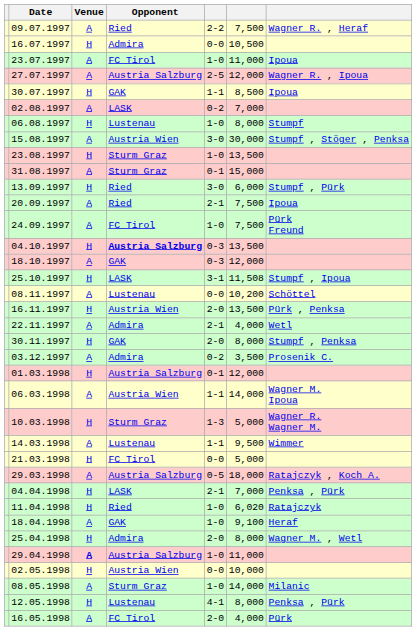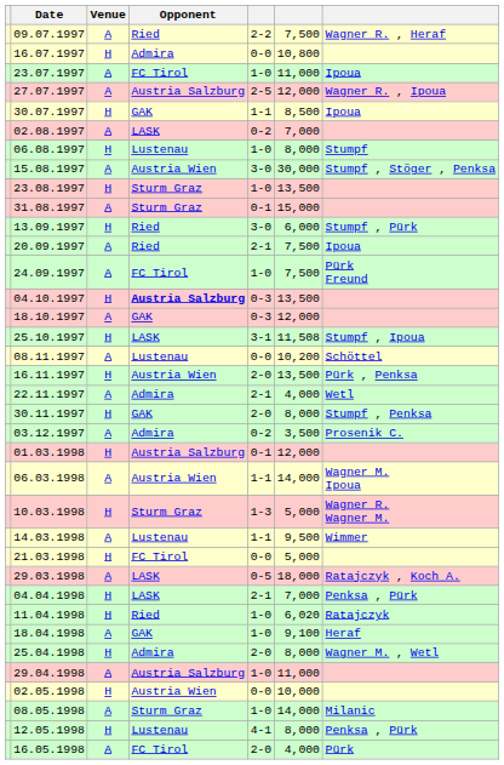 <table class="wikitable" Style="text-align: center">
 <tr>
 <th></th>
 <th>Date</th>
 <th>Venue</th>
 <th>Opponent</th>
 <th></th>
 <th></th>
 <th></th>
 </tr>
 <tr style="background:#ffc">
 <td></td>
 <td>09.07.1997</td>
 <td><a href='#'>A</a></td>
 <td align="left"><a href='#'>Ried</a></td>
 <td>2-2</td>
 <td align="right">7,500</td>
 <td align="left"><a href='#'>Wagner R.</a> , <a href='#'>Heraf</a> </td>
 </tr>
 <tr style="background:#ffc">
 <td></td>
 <td>16.07.1997</td>
 <td><a href='#'>H</a></td>
 <td align="left"><a href='#'>Admira</a></td>
 <td>0-0</td>
-<td align="right">10,500</td>
+<td align="right">10,800</td>
 <td align="left"></td>
 </tr>
 <tr style="background:#cfc">
 <td></td>
 <td>23.07.1997</td>
 <td><a href='#'>A</a></td>
 <td align="left"><a href='#'>FC Tirol</a></td>
 <td>1-0</td>
 <td align="right">11,000</td>
 <td align="left"><a href='#'>Ipoua</a> </td>
 </tr>
 <tr style="background:#fcc">
 <td></td>
 <td>27.07.1997</td>
 <td><a href='#'>A</a></td>
 <td align="left"><a href='#'>Austria Salzburg</a></td>
 <td>2-5</td>
 <td align="right">12,000</td>
 <td align="left"><a href='#'>Wagner R.</a> , <a href='#'>Ipoua</a> </td>
 </tr>
 <tr style="background:#ffc">
 <td></td>
 <td>30.07.1997</td>
 <td><a href='#'>H</a></td>
 <td align="left"><a href='#'>GAK</a></td>
 <td>1-1</td>
 <td align="right">8,500</td>
 <td align="left"><a href='#'>Ipoua</a> </td>
 </tr>
 <tr style="background:#fcc">
 <td></td>
 <td>02.08.1997</td>
 <td><a href='#'>A</a></td>
 <td align="left"><a href='#'>LASK</a></td>
 <td>0-2</td>
 <td align="right">7,000</td>
 <td align="left"></td>
 </tr>
 <tr style="background:#cfc">
 <td></td>
 <td>06.08.1997</td>
 <td><a href='#'>H</a></td>
 <td align="left"><a href='#'>Lustenau</a></td>
 <td>1-0</td>
 <td align="right">8,000</td>
 <td align="left"><a href='#'>Stumpf</a> </td>
 </tr>
 <tr style="background:#cfc">
 <td></td>
 <td>15.08.1997</td>
 <td><a href='#'>A</a></td>
 <td align="left"><a href='#'>Austria Wien</a></td>
 <td>3-0</td>
 <td align="right">30,000</td>
 <td align="left"><a href='#'>Stumpf</a> , <a href='#'>Stöger</a> , <a href='#'>Penksa</a> </td>
 </tr>
 <tr style="background:#fcc">
 <td></td>
 <td>23.08.1997</td>
 <td><a href='#'>H</a></td>
 <td align="left"><a href='#'>Sturm Graz</a></td>
 <td>1-0</td>
 <td align="right">13,500</td>
 <td align="left"></td>
 </tr>
 <tr style="background:#fcc">
 <td></td>
 <td>31.08.1997</td>
 <td><a href='#'>A</a></td>
 <td align="left"><a href='#'>Sturm Graz</a></td>
 <td>0-1</td>
 <td align="right">15,000</td>
 <td align="left"></td>
 </tr>
 <tr style="background:#cfc">
 <td></td>
 <td>13.09.1997</td>
 <td><a href='#'>H</a></td>
 <td align="left"><a href='#'>Ried</a></td>
 <td>3-0</td>
 <td align="right">6,000</td>
 <td align="left"><a href='#'>Stumpf</a>  , <a href='#'>Pürk</a> </td>
 </tr>
 <tr style="background:#cfc">
 <td></td>
 <td>20.09.1997</td>
 <td><a href='#'>A</a></td>
 <td align="left"><a href='#'>Ried</a></td>
 <td>2-1</td>
 <td align="right">7,500</td>
 <td align="left"><a href='#'>Ipoua</a>  </td>
 </tr>
 <tr style="background:#cfc">
 <td></td>
 <td>24.09.1997</td>
 <td><a href='#'>A</a></td>
 <td align="left"><a href='#'>FC Tirol</a></td>
 <td>1-0</td>
 <td align="right">7,500</td>
 <td align="left"><a href='#'>Pürk</a>  <br> <a href='#'>Freund</a> </td>
 </tr>
 <tr style="background:#fcc">
 <td></td>
 <td>04.10.1997</td>
 <td><a href='#'>H</a></td>
 <td align="left"><strong><a href='#'>Austria Salzburg</a></strong></td>
 <td>0-3</td>
 <td align="right">13,500</td>
 <td align="left"></td>
 </tr>
 <tr style="background:#fcc">
 <td></td>
 <td>18.10.1997</td>
 <td><a href='#'>A</a></td>
 <td align="left"><a href='#'>GAK</a></td>
 <td>0-3</td>
 <td align="right">12,000</td>
 <td align="left"></td>
 </tr>
 <tr style="background:#cfc">
 <td></td>
 <td>25.10.1997</td>
 <td><a href='#'>H</a></td>
 <td align="left"><a href='#'>LASK</a></td>
 <td>3-1</td>
 <td align="right">11,508</td>
 <td align="left"><a href='#'>Stumpf</a>  , <a href='#'>Ipoua</a> </td>
 </tr>
 <tr style="background:#ffc">
 <td></td>
 <td>08.11.1997</td>
 <td><a href='#'>A</a></td>
 <td align="left"><a href='#'>Lustenau</a></td>
 <td>0-0</td>
 <td align="right">10,200</td>
 <td align="left"><a href='#'>Schöttel</a> </td>
 </tr>
 <tr style="background:#cfc">
 <td></td>
 <td>16.11.1997</td>
 <td><a href='#'>H</a></td>
 <td align="left"><a href='#'>Austria Wien</a></td>
 <td>2-0</td>
 <td align="right">13,500</td>
 <td align="left"><a href='#'>Pürk</a> , <a href='#'>Penksa</a> </td>
 </tr>
 <tr style="background:#cfc">
 <td></td>
 <td>22.11.1997</td>
 <td><a href='#'>A</a></td>
 <td align="left"><a href='#'>Admira</a></td>
 <td>2-1</td>
 <td align="right">4,000</td>
 <td align="left"><a href='#'>Wetl</a>  </td>
 </tr>
 <tr style="background:#cfc">
 <td></td>
 <td>30.11.1997</td>
 <td><a href='#'>H</a></td>
 <td align="left"><a href='#'>GAK</a></td>
 <td>2-0</td>
 <td align="right">8,000</td>
 <td align="left"><a href='#'>Stumpf</a> , <a href='#'>Penksa</a> </td>
 </tr>
 <tr style="background:#cfc">
 <td></td>
 <td>03.12.1997</td>
 <td><a href='#'>A</a></td>
 <td align="left"><a href='#'>Admira</a></td>
 <td>0-2</td>
 <td align="right">3,500</td>
 <td align="left"><a href='#'>Prosenik C.</a> </td>
 </tr>
 <tr style="background:#fcc">
 <td></td>
 <td>01.03.1998</td>
 <td><a href='#'>H</a></td>
 <td align="left"><a href='#'>Austria Salzburg</a></td>
 <td>0-1</td>
 <td align="right">12,000</td>
 <td align="left"></td>
 </tr>
 <tr style="background:#ffc">
 <td></td>
 <td>06.03.1998</td>
 <td><a href='#'>A</a></td>
 <td align="left"><a href='#'>Austria Wien</a></td>
 <td>1-1</td>
 <td align="right">14,000</td>
 <td align="left"><a href='#'>Wagner M.</a>  <br> <a href='#'>Ipoua</a> </td>
 </tr>
 <tr style="background:#fcc">
 <td></td>
 <td>10.03.1998</td>
 <td><a href='#'>H</a></td>
 <td align="left"><a href='#'>Sturm Graz</a></td>
 <td>1-3</td>
 <td align="right">5,000</td>
 <td align="left"><a href='#'>Wagner R.</a>  <br> <a href='#'>Wagner M.</a> </td>
 </tr>
 <tr style="background:#ffc">
 <td></td>
 <td>14.03.1998</td>
 <td><a href='#'>A</a></td>
 <td align="left"><a href='#'>Lustenau</a></td>
 <td>1-1</td>
 <td align="right">9,500</td>
 <td align="left"><a href='#'>Wimmer</a> </td>
 </tr>
 <tr style="background:#ffc">
 <td></td>
 <td>21.03.1998</td>
 <td><a href='#'>H</a></td>
 <td align="left"><a href='#'>FC Tirol</a></td>
 <td>0-0</td>
 <td align="right">5,000</td>
 <td align="left"></td>
 </tr>
 <tr style="background:#fcc">
 <td></td>
 <td>29.03.1998</td>
 <td><a href='#'>A</a></td>
-<td align="left"><a href='#'>Austria Salzburg</a></td>
+<td align="left"><a href='#'>LASK</a></td>
 <td>0-5</td>
 <td align="right">18,000</td>
 <td align="left"><a href='#'>Ratajczyk</a> , <a href='#'>Koch A.</a> </td>
 </tr>
 <tr style="background:#cfc">
 <td></td>
 <td>04.04.1998</td>
 <td><a href='#'>H</a></td>
 <td align="left"><a href='#'>LASK</a></td>
 <td>2-1</td>
 <td align="right">7,000</td>
 <td align="left"><a href='#'>Penksa</a> , <a href='#'>Pürk</a> </td>
 </tr>
 <tr style="background:#cfc">
 <td></td>
 <td>11.04.1998</td>
 <td><a href='#'>H</a></td>
 <td align="left"><a href='#'>Ried</a></td>
 <td>1-0</td>
 <td align="right">6,020</td>
 <td align="left"><a href='#'>Ratajczyk</a> </td>
 </tr>
 <tr style="background:#cfc">
 <td></td>
 <td>18.04.1998</td>
 <td><a href='#'>A</a></td>
 <td align="left"><a href='#'>GAK</a></td>
 <td>1-0</td>
 <td align="right">9,100</td>
 <td align="left"><a href='#'>Heraf</a> </td>
 </tr>
 <tr style="background:#cfc">
 <td></td>
 <td>25.04.1998</td>
 <td><a href='#'>H</a></td>
 <td align="left"><a href='#'>Admira</a></td>
 <td>2-0</td>
 <td align="right">8,000</td>
 <td align="left"><a href='#'>Wagner M.</a> , <a href='#'>Wetl</a> </td>
 </tr>
 <tr style="background:#fcc">
 <td></td>
 <td>29.04.1998</td>
-<td><strong><a href='#'>A</a></strong></td>
+<td><a href='#'>A</a></td>
 <td align="left"><a href='#'>Austria Salzburg</a></td>
 <td>1-0</td>
 <td align="right">11,000</td>
 <td align="left"></td>
 </tr>
 <tr style="background:#ffc">
 <td></td>
 <td>02.05.1998</td>
 <td><a href='#'>H</a></td>
 <td align="left"><a href='#'>Austria Wien</a></td>
 <td>0-0</td>
 <td align="right">10,000</td>
 <td align="left"></td>
 </tr>
 <tr style="background:#cfc">
 <td></td>
 <td>08.05.1998</td>
 <td><a href='#'>A</a></td>
 <td align="left"><a href='#'>Sturm Graz</a></td>
 <td>1-0</td>
 <td align="right">14,000</td>
 <td align="left"><a href='#'>Milanic</a> </td>
 </tr>
 <tr style="background:#cfc">
 <td></td>
 <td>12.05.1998</td>
 <td><a href='#'>H</a></td>
 <td align="left"><a href='#'>Lustenau</a></td>
 <td>4-1</td>
 <td align="right">8,000</td>
 <td align="left"><a href='#'>Penksa</a>   , <a href='#'>Pürk</a> </td>
 </tr>
 <tr style="background:#cfc">
 <td></td>
 <td>16.05.1998</td>
 <td><a href='#'>A</a></td>
 <td align="left"><a href='#'>FC Tirol</a></td>
 <td>2-0</td>
 <td align="right">4,000</td>
 <td align="left"><a href='#'>Pürk</a>  </td>
 </tr>
 </table>
